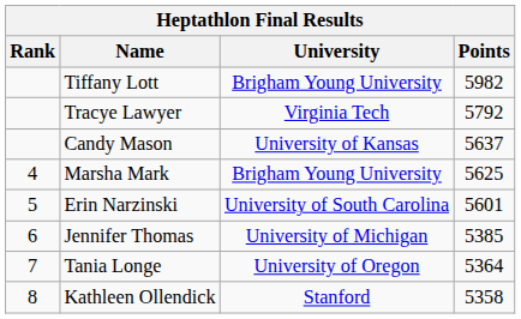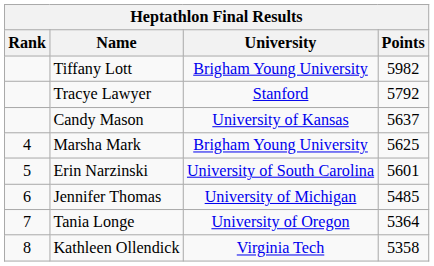 <table class="wikitable sortable" style="text-align:center">
 <tr>
 <th colspan="4">Heptathlon Final Results</th>
 </tr>
 <tr>
 <th>Rank</th>
 <th>Name</th>
 <th>University</th>
 <th>Points</th>
 </tr>
 <tr>
 <td></td>
 <td align=left>Tiffany Lott</td>
 <td><a href='#'>Brigham Young University</a></td>
 <td>5982</td>
 </tr>
 <tr>
 <td></td>
 <td align=left>Tracye Lawyer</td>
-<td><a href='#'>Virginia Tech</a></td>
+<td><a href='#'>Stanford</a></td>
 <td>5792</td>
 </tr>
 <tr>
 <td></td>
 <td align=left>Candy Mason</td>
 <td><a href='#'>University of Kansas</a></td>
 <td>5637</td>
 </tr>
 <tr>
 <td>4</td>
 <td align=left>Marsha Mark</td>
 <td><a href='#'>Brigham Young University</a></td>
 <td>5625</td>
 </tr>
 <tr>
 <td>5</td>
 <td align=left>Erin Narzinski</td>
 <td><a href='#'>University of South Carolina</a></td>
 <td>5601</td>
 </tr>
 <tr>
 <td>6</td>
 <td align=left>Jennifer Thomas</td>
 <td><a href='#'>University of Michigan</a></td>
-<td>5385</td>
+<td>5485</td>
 </tr>
 <tr>
 <td>7</td>
 <td align=left>Tania Longe</td>
 <td><a href='#'>University of Oregon</a></td>
 <td>5364</td>
 </tr>
 <tr>
 <td>8</td>
 <td align=left>Kathleen Ollendick</td>
-<td><a href='#'>Stanford</a></td>
+<td><a href='#'>Virginia Tech</a></td>
 <td>5358</td>
 </tr>
 </table>
